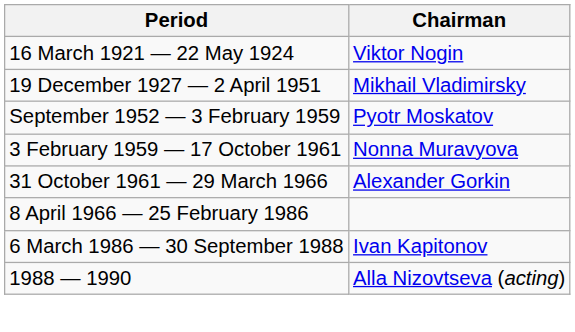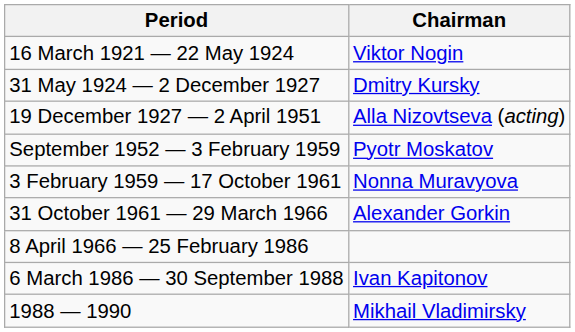 <table class="wikitable">
 <tr>
 <th>Period</th>
 <th>Chairman</th>
 </tr>
 <tr>
 <td>16 March 1921 — 22 May 1924</td>
 <td><a href='#'>Viktor Nogin</a></td>
 </tr>
 <tr>
+<td>31 May 1924 — 2 December 1927</td>
+<td><a href='#'>Dmitry Kursky</a></td>
+</tr>
+<tr>
 <td>19 December 1927 — 2 April 1951</td>
-<td><a href='#'>Mikhail Vladimirsky</a></td>
+<td><a href='#'>Alla Nizovtseva</a> (<em>acting</em>)</td>
 </tr>
 <tr>
 <td>September 1952 — 3 February 1959</td>
 <td><a href='#'>Pyotr Moskatov</a></td>
 </tr>
 <tr>
 <td>3 February 1959 — 17 October 1961</td>
 <td><a href='#'>Nonna Muravyova</a></td>
 </tr>
 <tr>
 <td>31 October 1961 — 29 March 1966</td>
 <td><a href='#'>Alexander Gorkin</a></td>
 </tr>
 <tr>
 <td>8 April 1966 — 25 February 1986</td>
 <td></td>
 </tr>
 <tr>
 <td>6 March 1986 — 30 September 1988</td>
 <td><a href='#'>Ivan Kapitonov</a></td>
 </tr>
 <tr>
 <td>1988 — 1990</td>
-<td><a href='#'>Alla Nizovtseva</a> (<em>acting</em>)</td>
+<td><a href='#'>Mikhail Vladimirsky</a></td>
 </tr>
 </table>
